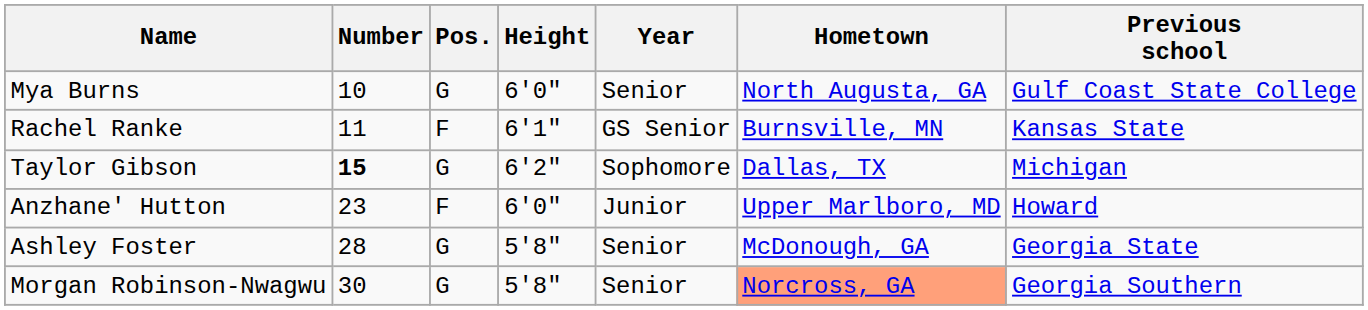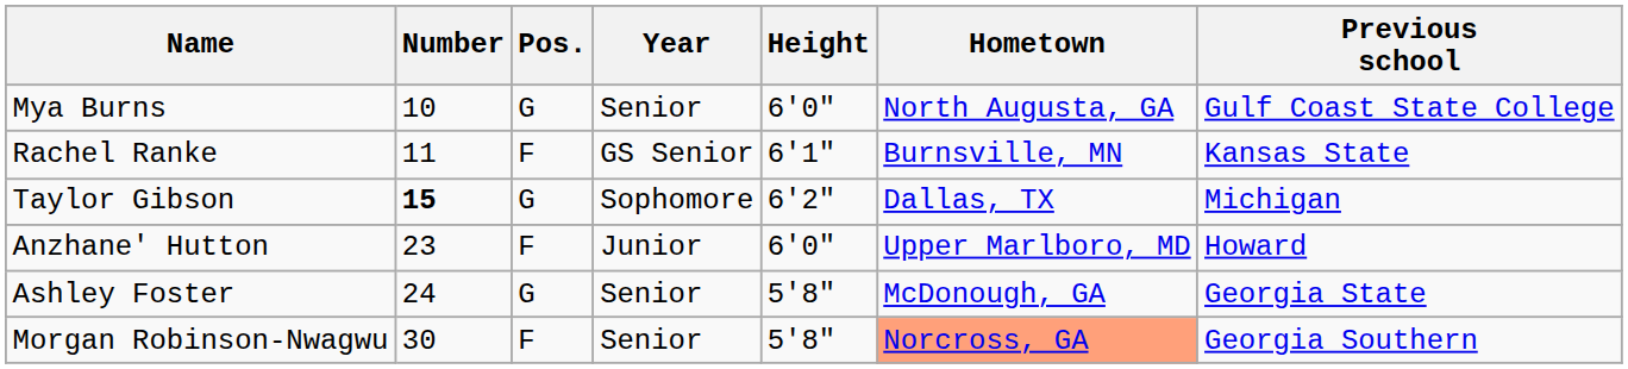 <table class="wikitable sortable" border="1">
 <tr>
 <th>Name</th>
 <th>Number</th>
 <th>Pos.</th>
+<th>Year</th>
 <th>Height</th>
-<th>Year</th>
 <th>Hometown</th>
 <th class="unsortable">Previous<br>school</th>
 </tr>
 <tr>
 <td>Mya Burns</td>
 <td>10</td>
 <td>G</td>
+<td>Senior</td>
 <td>6'0"</td>
-<td>Senior</td>
 <td><a href='#'>North Augusta, GA</a></td>
 <td><a href='#'>Gulf Coast State College</a></td>
 </tr>
 <tr>
 <td>Rachel Ranke</td>
 <td>11</td>
 <td>F</td>
+<td>GS Senior</td>
 <td>6'1"</td>
-<td>GS Senior</td>
 <td><a href='#'>Burnsville, MN</a></td>
 <td><a href='#'>Kansas State</a></td>
 </tr>
 <tr>
 <td>Taylor Gibson</td>
 <td><strong>15</strong></td>
 <td>G</td>
+<td>Sophomore</td>
 <td>6'2"</td>
-<td>Sophomore</td>
 <td><a href='#'>Dallas, TX</a></td>
 <td><a href='#'>Michigan</a></td>
 </tr>
 <tr>
 <td>Anzhane' Hutton</td>
 <td>23</td>
 <td>F</td>
+<td>Junior</td>
 <td>6'0"</td>
-<td>Junior</td>
 <td><a href='#'>Upper Marlboro, MD</a></td>
 <td><a href='#'>Howard</a></td>
 </tr>
 <tr>
 <td>Ashley Foster</td>
-<td>28</td>
+<td>24</td>
 <td>G</td>
+<td>Senior</td>
 <td>5'8"</td>
-<td>Senior</td>
 <td><a href='#'>McDonough, GA</a></td>
 <td><a href='#'>Georgia State</a></td>
 </tr>
 <tr>
 <td>Morgan Robinson-Nwagwu</td>
 <td>30</td>
-<td>G</td>
+<td>F</td>
+<td>Senior</td>
 <td>5'8"</td>
-<td>Senior</td>
 <td style="background: lightsalmon;"><a href='#'>Norcross, GA</a></td>
 <td><a href='#'>Georgia Southern</a></td>
 </tr>
 </table>
